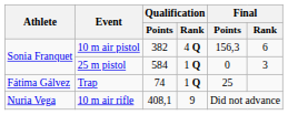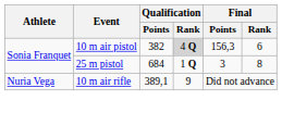 <table class="wikitable" style="font-size:90%">
 <tr>
 <th rowspan="2">Athlete</th>
 <th rowspan="2">Event</th>
 <th colspan=2>Qualification</th>
 <th colspan=2>Final</th>
 </tr>
 <tr style="font-size:95%">
 <th>Points</th>
 <th>Rank</th>
 <th>Points</th>
 <th>Rank</th>
 </tr>
 <tr align=center>
 <td align=left rowspan=2><a href='#'>Sonia Franquet</a></td>
 <td align=left><a href='#'>10 m air pistol</a></td>
 <td>382</td>
-<td>4 <strong>Q</strong></td>
+<td style="background: lightgrey;">4 <strong>Q</strong></td>
 <td>156,3</td>
 <td>6</td>
 </tr>
 <tr align=center>
 <td align=left><a href='#'>25 m pistol</a></td>
-<td>584</td>
+<td>684</td>
 <td>1 <strong>Q</strong></td>
-<td>0</td>
 <td>3</td>
-</tr>
-<tr align=center>
-<td align=left><a href='#'>Fátima Gálvez</a></td>
-<td align=left><a href='#'>Trap</a></td>
-<td>74</td>
-<td>1 <strong>Q</strong></td>
-<td>25</td>
-<td></td>
+<td>8</td>
 </tr>
 <tr align=center>
 <td align=left><a href='#'>Nuria Vega</a></td>
 <td align=left><a href='#'>10 m air rifle</a></td>
-<td>408,1</td>
+<td>389,1</td>
 <td>9</td>
 <td colspan=2>Did not advance</td>
 </tr>
 </table>
